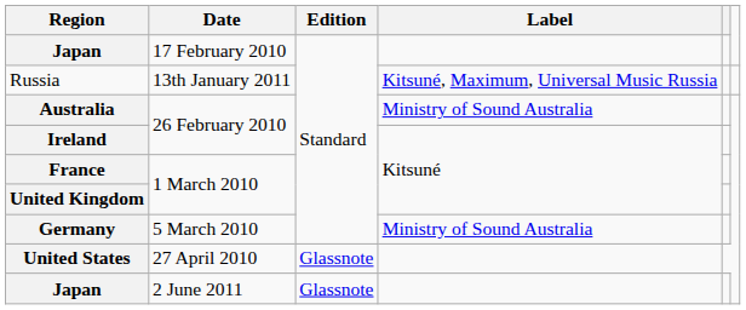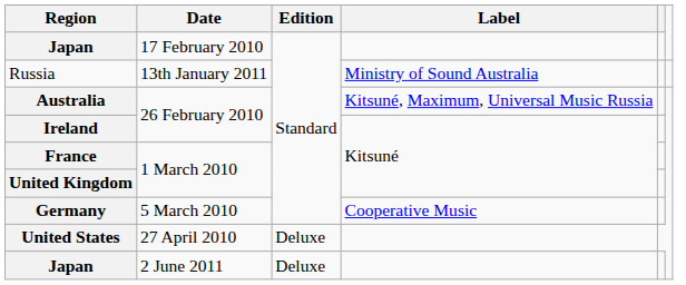 <table class="wikitable plainrowheaders">
 <tr>
 <th scope="col">Region</th>
 <th scope="col">Date</th>
 <th scope="col">Edition</th>
 <th scope="col">Label</th>
 <th scope="col"></th>
 </tr>
 <tr>
 <th scope="row">Japan</th>
 <td>17 February 2010</td>
 <td rowspan="7">Standard</td>
 <td></td>
 <td align="center"></td>
 </tr>
 <tr>
 <td scope="col">Russia</td>
 <td scope="col">13th January 2011</td>
-<td scope="col"><a href='#'>Kitsuné</a>, <a href='#'>Maximum</a>, <a href='#'>Universal Music Russia</a></td>
+<td><a href='#'>Ministry of Sound Australia</a></td>
 <td align="center"></td>
 <td scope="col"></td>
 </tr>
 <tr>
 <th scope="row">Australia</th>
 <td rowspan="2">26 February 2010</td>
-<td><a href='#'>Ministry of Sound Australia</a></td>
+<td scope="col"><a href='#'>Kitsuné</a>, <a href='#'>Maximum</a>, <a href='#'>Universal Music Russia</a></td>
 <td align="center"></td>
 </tr>
 <tr>
 <th scope="row">Ireland</th>
 <td rowspan="3">Kitsuné</td>
 <td align="center"></td>
 </tr>
 <tr>
 <th scope="row">France</th>
 <td rowspan="2">1 March 2010</td>
 <td align="center"></td>
 </tr>
 <tr>
 <th scope="row">United Kingdom</th>
 <td align="center"></td>
 </tr>
 <tr>
 <th scope="row">Germany</th>
 <td>5 March 2010</td>
-<td><a href='#'>Ministry of Sound Australia</a></td>
+<td><a href='#'>Cooperative Music</a></td>
 <td align="center"></td>
 </tr>
 <tr>
 <th scope="row">United States</th>
 <td>27 April 2010</td>
-<td><a href='#'>Glassnote</a></td>
+<td>Deluxe</td>
 <td align="center"></td>
 </tr>
 <tr>
 <th scope="row">Japan</th>
 <td>2 June 2011</td>
-<td><a href='#'>Glassnote</a></td>
+<td>Deluxe</td>
 <td></td>
 <td align="center"></td>
 </tr>
 </table>
